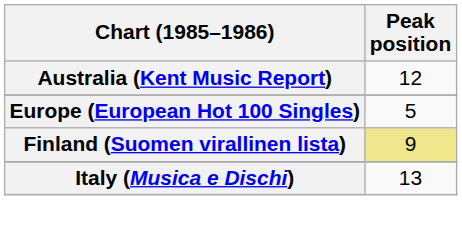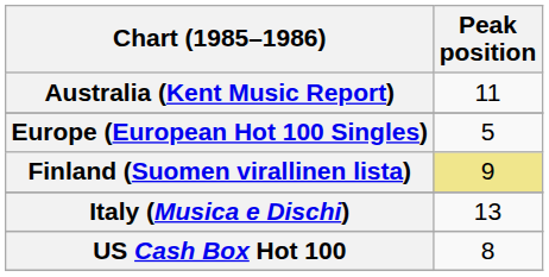 <table class="wikitable plainrowheaders sortable">
 <tr>
 <th>Chart (1985–1986)</th>
 <th>Peak<br>position</th>
 </tr>
 <tr>
 <th scope="row">Australia (<a href='#'>Kent Music Report</a>)</th>
-<td style="text-align:center;">12</td>
+<td style="text-align:center;">11</td>
 </tr>
 <tr>
 </tr>
 <tr>
 </tr>
 <tr>
 </tr>
 <tr>
 </tr>
 <tr>
 <th scope="row">Europe (<a href='#'>European Hot 100 Singles</a>)<br></th>
 <td style="text-align:center;">5</td>
 </tr>
 <tr>
 <th scope="row">Finland (<a href='#'>Suomen virallinen lista</a>)</th>
 <td style="background: khaki; text-align:center;">9</td>
 </tr>
 <tr>
 </tr>
 <tr>
 <th scope="row">Italy (<em><a href='#'>Musica e Dischi</a></em>)</th>
 <td style="text-align:center;">13</td>
 </tr>
 <tr>
 </tr>
 <tr>
 </tr>
 <tr>
 </tr>
 <tr>
 </tr>
 <tr>
 </tr>
 <tr>
 </tr>
 <tr>
 </tr>
 <tr>
 </tr>
 <tr>
+<th scope="row">US <em><a href='#'>Cash Box</a></em> Hot 100</th>
+<td style="text-align:center;">8</td>
+</tr>
+<tr>
 </tr>
 </table>
